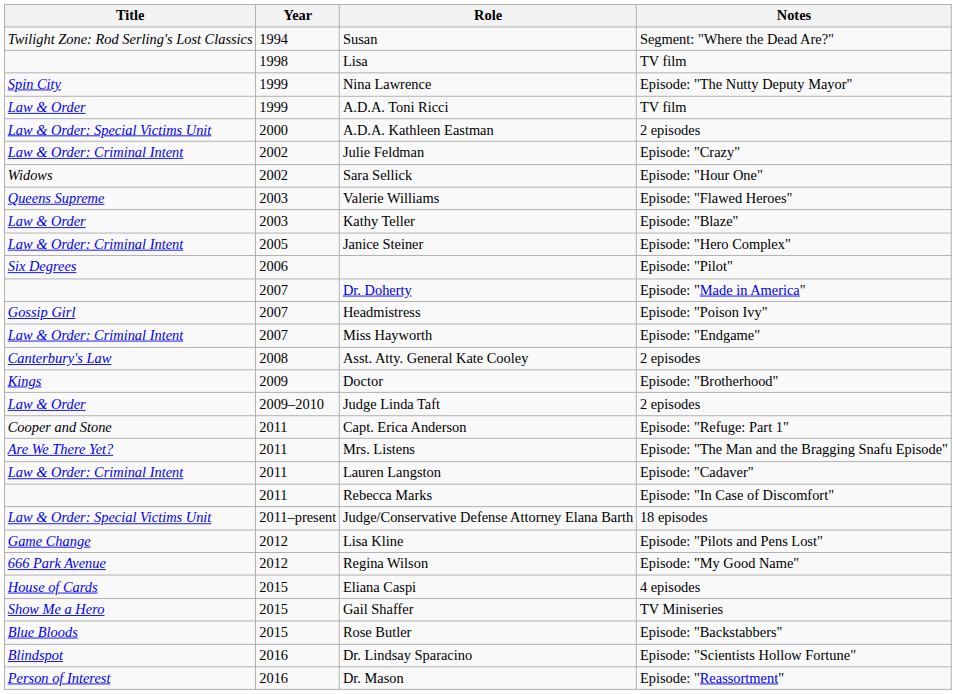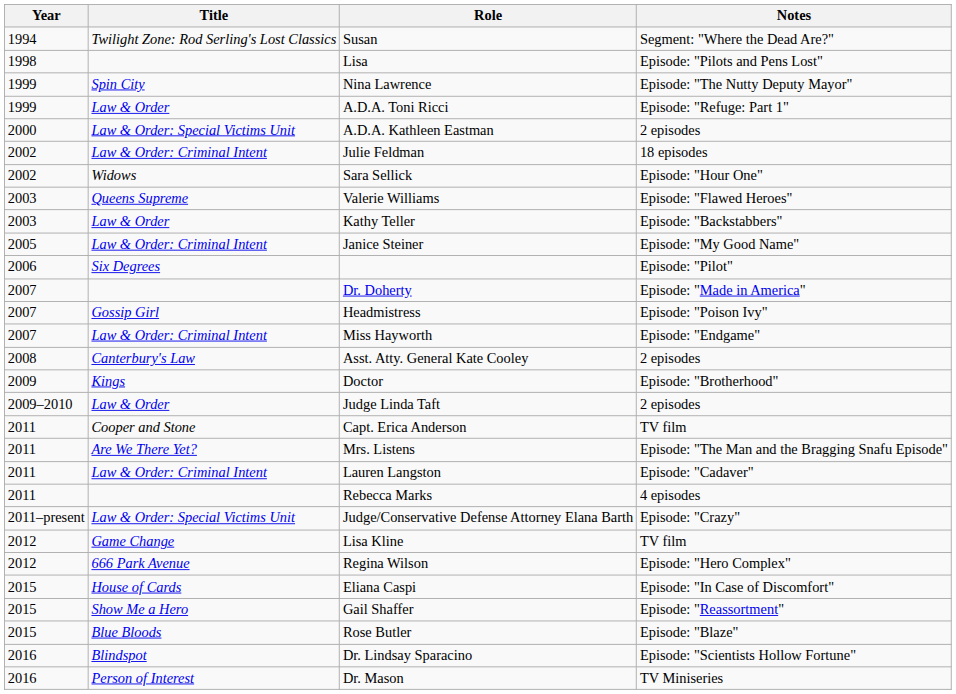 <table class="wikitable sortable">
 <tr>
+<th>Year</th>
 <th>Title</th>
-<th>Year</th>
 <th>Role</th>
 <th class="unsortable">Notes</th>
 </tr>
 <tr>
+<td>1994</td>
 <td><em>Twilight Zone: Rod Serling's Lost Classics</em></td>
-<td>1994</td>
 <td>Susan</td>
 <td>Segment: "Where the Dead Are?"</td>
 </tr>
 <tr>
+<td>1998</td>
 <td><em></em></td>
-<td>1998</td>
 <td>Lisa</td>
-<td>TV film</td>
+<td>Episode: "Pilots and Pens Lost"</td>
 </tr>
 <tr>
+<td>1999</td>
 <td><em><a href='#'>Spin City</a></em></td>
-<td>1999</td>
 <td>Nina Lawrence</td>
 <td>Episode: "The Nutty Deputy Mayor"</td>
 </tr>
 <tr>
+<td>1999</td>
 <td><em><a href='#'>Law & Order</a></em></td>
-<td>1999</td>
 <td>A.D.A. Toni Ricci</td>
-<td>TV film</td>
+<td>Episode: "Refuge: Part 1"</td>
 </tr>
 <tr>
+<td>2000</td>
 <td><em><a href='#'>Law & Order: Special Victims Unit</a></em></td>
-<td>2000</td>
 <td>A.D.A. Kathleen Eastman</td>
 <td>2 episodes</td>
 </tr>
 <tr>
+<td>2002</td>
 <td><em><a href='#'>Law & Order: Criminal Intent</a></em></td>
-<td>2002</td>
 <td>Julie Feldman</td>
-<td>Episode: "Crazy"</td>
+<td>18 episodes</td>
 </tr>
 <tr>
+<td>2002</td>
 <td><em>Widows</em></td>
-<td>2002</td>
 <td>Sara Sellick</td>
 <td>Episode: "Hour One"</td>
 </tr>
 <tr>
+<td>2003</td>
 <td><em><a href='#'>Queens Supreme</a></em></td>
-<td>2003</td>
 <td>Valerie Williams</td>
 <td>Episode: "Flawed Heroes"</td>
 </tr>
 <tr>
+<td>2003</td>
 <td><em><a href='#'>Law & Order</a></em></td>
-<td>2003</td>
 <td>Kathy Teller</td>
-<td>Episode: "Blaze"</td>
+<td>Episode: "Backstabbers"</td>
 </tr>
 <tr>
+<td>2005</td>
 <td><em><a href='#'>Law & Order: Criminal Intent</a></em></td>
-<td>2005</td>
 <td>Janice Steiner</td>
-<td>Episode: "Hero Complex"</td>
+<td>Episode: "My Good Name"</td>
 </tr>
 <tr>
+<td>2006</td>
 <td><em><a href='#'>Six Degrees</a></em></td>
-<td>2006</td>
 <td></td>
 <td>Episode: "Pilot"</td>
 </tr>
 <tr>
+<td>2007</td>
 <td><em></em></td>
-<td>2007</td>
 <td><a href='#'>Dr. Doherty</a></td>
 <td>Episode: "<a href='#'>Made in America</a>"</td>
 </tr>
 <tr>
+<td>2007</td>
 <td><em><a href='#'>Gossip Girl</a></em></td>
-<td>2007</td>
 <td>Headmistress</td>
 <td>Episode: "Poison Ivy"</td>
 </tr>
 <tr>
+<td>2007</td>
 <td><em><a href='#'>Law & Order: Criminal Intent</a></em></td>
-<td>2007</td>
 <td>Miss Hayworth</td>
 <td>Episode: "Endgame"</td>
 </tr>
 <tr>
+<td>2008</td>
 <td><em><a href='#'>Canterbury's Law</a></em></td>
-<td>2008</td>
 <td>Asst. Atty. General Kate Cooley</td>
 <td>2 episodes</td>
 </tr>
 <tr>
+<td>2009</td>
 <td><em><a href='#'>Kings</a></em></td>
-<td>2009</td>
 <td>Doctor</td>
 <td>Episode: "Brotherhood"</td>
 </tr>
 <tr>
+<td>2009–2010</td>
 <td><em><a href='#'>Law & Order</a></em></td>
-<td>2009–2010</td>
 <td>Judge Linda Taft</td>
 <td>2 episodes</td>
 </tr>
 <tr>
+<td>2011</td>
 <td><em>Cooper and Stone</em></td>
-<td>2011</td>
 <td>Capt. Erica Anderson</td>
-<td>Episode: "Refuge: Part 1"</td>
+<td>TV film</td>
 </tr>
 <tr>
+<td>2011</td>
 <td><em><a href='#'>Are We There Yet?</a></em></td>
-<td>2011</td>
 <td>Mrs. Listens</td>
 <td>Episode: "The Man and the Bragging Snafu Episode"</td>
 </tr>
 <tr>
+<td>2011</td>
 <td><em><a href='#'>Law & Order: Criminal Intent</a></em></td>
-<td>2011</td>
 <td>Lauren Langston</td>
 <td>Episode: "Cadaver"</td>
 </tr>
 <tr>
+<td>2011</td>
 <td><em></em></td>
-<td>2011</td>
 <td>Rebecca Marks</td>
+<td>4 episodes</td>
+</tr>
+<tr>
+<td>2011–present</td>
+<td><em><a href='#'>Law & Order: Special Victims Unit</a></em></td>
+<td>Judge/Conservative Defense Attorney Elana Barth</td>
+<td>Episode: "Crazy"</td>
+</tr>
+<tr>
+<td>2012</td>
+<td><em><a href='#'>Game Change</a></em></td>
+<td>Lisa Kline</td>
+<td>TV film</td>
+</tr>
+<tr>
+<td>2012</td>
+<td><em><a href='#'>666 Park Avenue</a></em></td>
+<td>Regina Wilson</td>
+<td>Episode: "Hero Complex"</td>
+</tr>
+<tr>
+<td>2015</td>
+<td><em><a href='#'>House of Cards</a></em></td>
+<td>Eliana Caspi</td>
 <td>Episode: "In Case of Discomfort"</td>
 </tr>
 <tr>
-<td><em><a href='#'>Law & Order: Special Victims Unit</a></em></td>
-<td>2011–present</td>
-<td>Judge/Conservative Defense Attorney Elana Barth</td>
-<td>18 episodes</td>
+<td>2015</td>
+<td><em><a href='#'>Show Me a Hero</a></em></td>
+<td>Gail Shaffer</td>
+<td>Episode: "<a href='#'>Reassortment</a>"</td>
 </tr>
 <tr>
-<td><em><a href='#'>Game Change</a></em></td>
-<td>2012</td>
-<td>Lisa Kline</td>
-<td>Episode: "Pilots and Pens Lost"</td>
+<td>2015</td>
+<td><em><a href='#'>Blue Bloods</a></em></td>
+<td>Rose Butler</td>
+<td>Episode: "Blaze"</td>
 </tr>
 <tr>
-<td><em><a href='#'>666 Park Avenue</a></em></td>
-<td>2012</td>
-<td>Regina Wilson</td>
-<td>Episode: "My Good Name"</td>
-</tr>
-<tr>
-<td><em><a href='#'>House of Cards</a></em></td>
-<td>2015</td>
-<td>Eliana Caspi</td>
-<td>4 episodes</td>
-</tr>
-<tr>
-<td><em><a href='#'>Show Me a Hero</a></em></td>
-<td>2015</td>
-<td>Gail Shaffer</td>
-<td>TV Miniseries</td>
-</tr>
-<tr>
-<td><em><a href='#'>Blue Bloods</a></em></td>
-<td>2015</td>
-<td>Rose Butler</td>
-<td>Episode: "Backstabbers"</td>
-</tr>
-<tr>
+<td>2016</td>
 <td><em><a href='#'>Blindspot</a></em></td>
-<td>2016</td>
 <td>Dr. Lindsay Sparacino</td>
 <td>Episode: "Scientists Hollow Fortune"</td>
 </tr>
 <tr>
+<td>2016</td>
 <td><em><a href='#'>Person of Interest</a></em></td>
-<td>2016</td>
 <td>Dr. Mason</td>
-<td>Episode: "<a href='#'>Reassortment</a>"</td>
+<td>TV Miniseries</td>
 </tr>
 </table>
